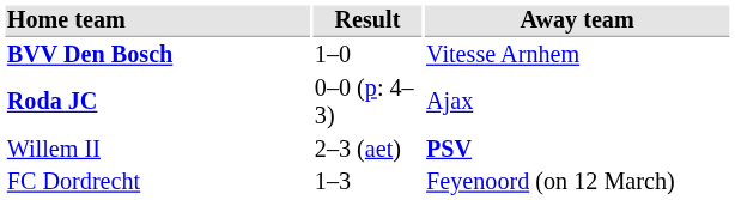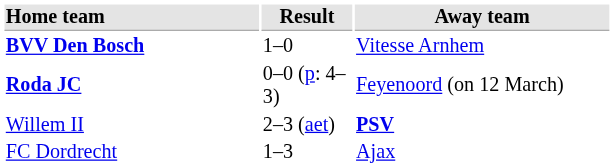 <table>
 <tr bgcolor="#E4E4E4">
 <th style="border-bottom:1px solid #AAAAAA" width="200" align="left">Home team</th>
 <th style="border-bottom:1px solid #AAAAAA" width="70" align="center">Result</th>
 <th style="border-bottom:1px solid #AAAAAA" width="200">Away team</th>
 </tr>
 <tr>
 <td><strong><a href='#'>BVV Den Bosch</a></strong></td>
 <td>1–0</td>
 <td><a href='#'>Vitesse Arnhem</a></td>
 </tr>
 <tr>
 <td><strong><a href='#'>Roda JC</a></strong></td>
 <td>0–0 (<a href='#'>p</a>: 4–3)</td>
-<td><a href='#'>Ajax</a></td>
+<td><a href='#'>Feyenoord</a> (on 12 March)</td>
 </tr>
 <tr>
 <td><a href='#'>Willem II</a></td>
 <td>2–3 (<a href='#'>aet</a>)</td>
 <td><strong><a href='#'>PSV</a></strong></td>
 </tr>
 <tr>
 <td><a href='#'>FC Dordrecht</a></td>
 <td>1–3</td>
-<td><a href='#'>Feyenoord</a> (on 12 March)</td>
+<td><a href='#'>Ajax</a></td>
 </tr>
 </table>
